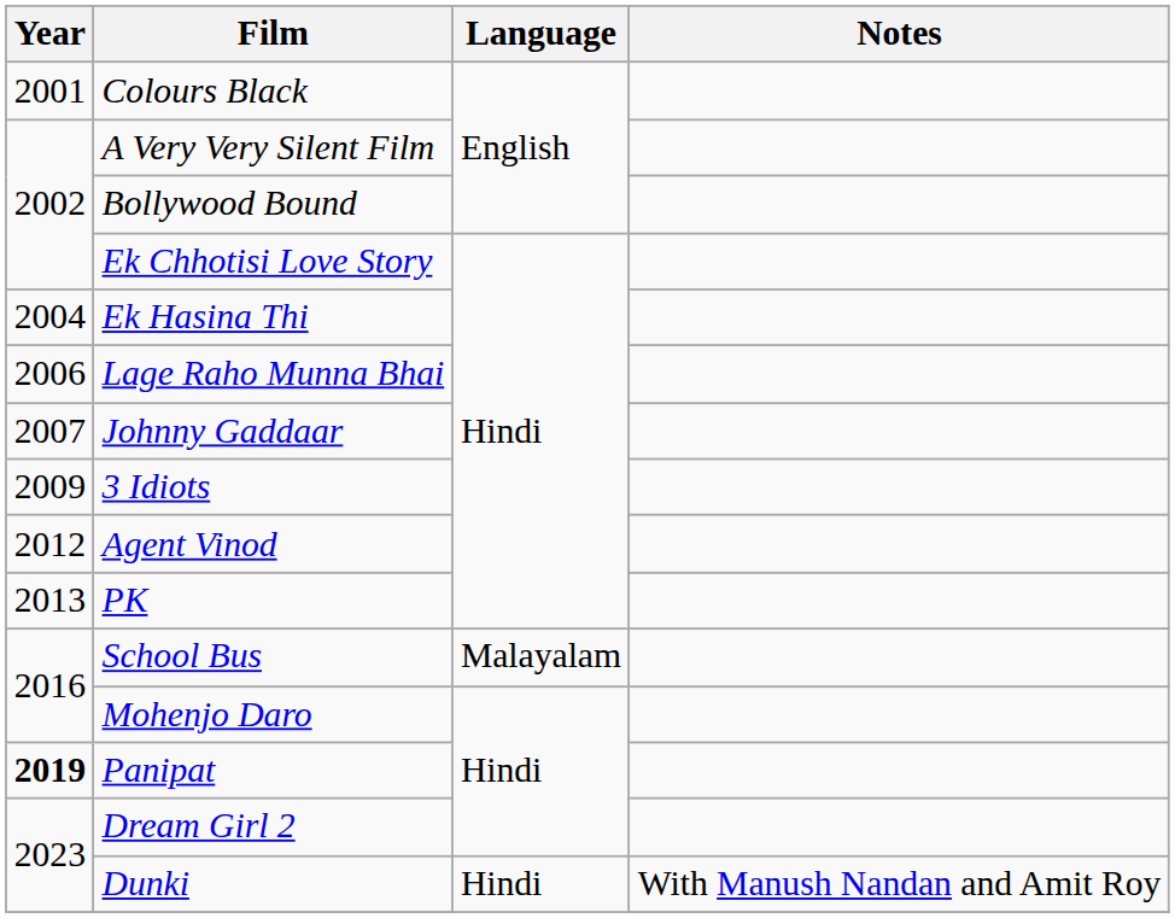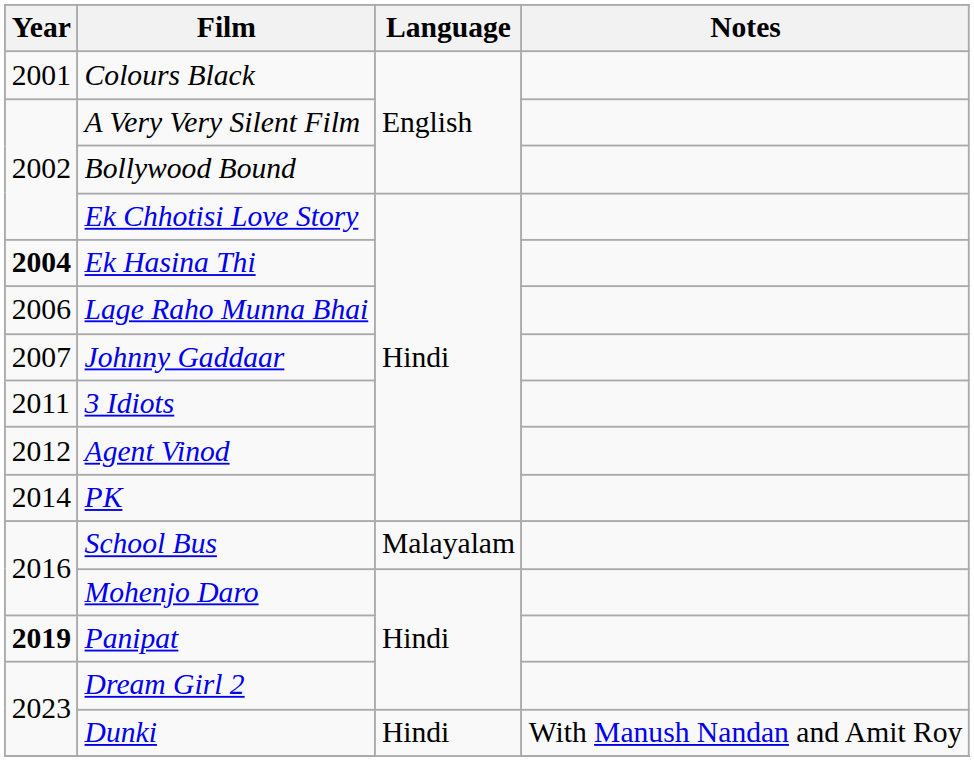 <table class="wikitable sortable">
 <tr>
 <th>Year</th>
 <th>Film</th>
 <th>Language</th>
 <th>Notes</th>
 </tr>
 <tr>
 <td>2001</td>
 <td><em>Colours Black</em></td>
 <td rowspan="3">English</td>
 </tr>
 <tr>
 <td rowspan="3">2002</td>
 <td><em>A Very Very Silent Film</em></td>
 <td></td>
 </tr>
 <tr>
 <td><em>Bollywood Bound</em></td>
 <td></td>
 </tr>
 <tr>
 <td><em><a href='#'>Ek Chhotisi Love Story</a></em></td>
 <td rowspan="7">Hindi</td>
 <td></td>
 </tr>
 <tr>
-<td>2004</td>
+<td><strong>2004</strong></td>
 <td><em><a href='#'>Ek Hasina Thi</a></em></td>
 <td></td>
 </tr>
 <tr>
 <td>2006</td>
 <td><em><a href='#'>Lage Raho Munna Bhai</a></em></td>
 <td></td>
 </tr>
 <tr>
 <td>2007</td>
 <td><em><a href='#'>Johnny Gaddaar</a></em></td>
 <td></td>
 </tr>
 <tr>
-<td>2009</td>
+<td>2011</td>
 <td><em><a href='#'>3 Idiots</a></em></td>
 <td></td>
 </tr>
 <tr>
 <td>2012</td>
 <td><em><a href='#'>Agent Vinod</a></em></td>
 <td></td>
 </tr>
 <tr>
-<td>2013</td>
+<td>2014</td>
 <td><em><a href='#'>PK</a></em></td>
 <td></td>
 </tr>
 <tr>
 <td rowspan="2">2016</td>
 <td><em><a href='#'>School Bus</a></em></td>
 <td>Malayalam</td>
 <td></td>
 </tr>
 <tr>
 <td><em><a href='#'>Mohenjo Daro</a></em></td>
 <td rowspan="3">Hindi</td>
 <td></td>
 </tr>
 <tr>
 <td><strong>2019</strong></td>
 <td><em><a href='#'>Panipat</a></em></td>
 <td></td>
 </tr>
 <tr>
 <td rowspan="2">2023</td>
 <td><em><a href='#'>Dream Girl 2</a></em></td>
 <td></td>
 </tr>
 <tr>
 <td><em><a href='#'>Dunki</a></em></td>
 <td rowspan="4">Hindi</td>
 <td>With <a href='#'>Manush Nandan</a> and Amit Roy</td>
 </tr>
 <tr>
 </tr>
 </table>
